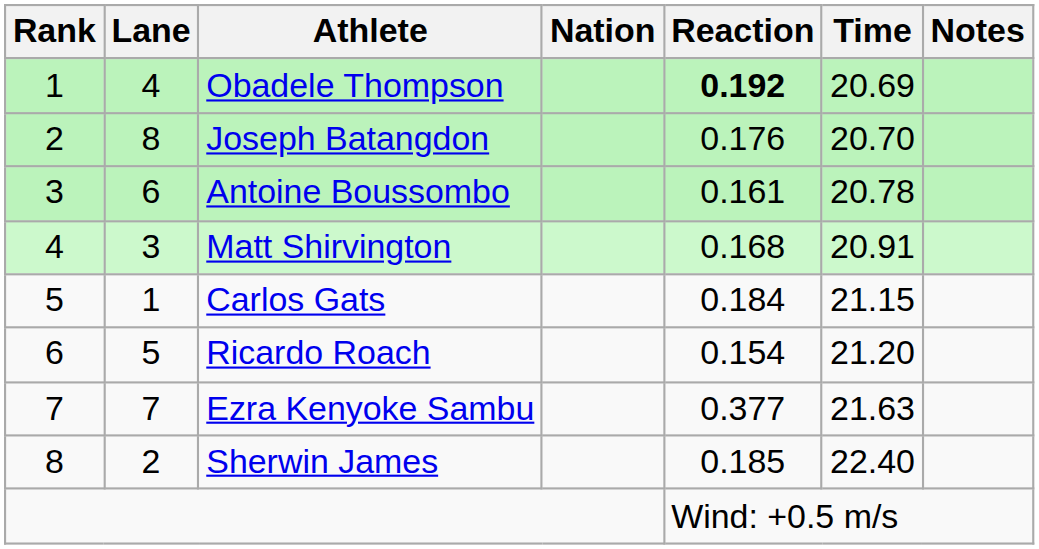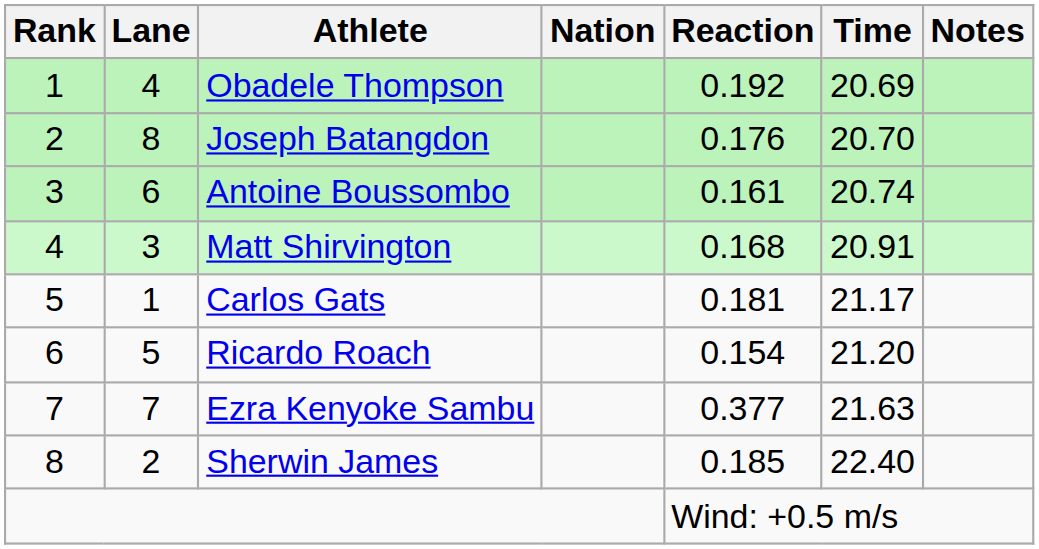 <table class="wikitable sortable" style="text-align:center">
 <tr>
 <th>Rank</th>
 <th>Lane</th>
 <th>Athlete</th>
 <th>Nation</th>
 <th>Reaction</th>
 <th>Time</th>
 <th>Notes</th>
 </tr>
 <tr bgcolor = "bbf3bb">
 <td>1</td>
 <td>4</td>
 <td align="left"><a href='#'>Obadele Thompson</a></td>
 <td align="left"></td>
-<td><strong>0.192</strong></td>
+<td>0.192</td>
 <td>20.69</td>
 <td></td>
 </tr>
 <tr bgcolor = "bbf3bb">
 <td>2</td>
 <td>8</td>
 <td align="left"><a href='#'>Joseph Batangdon</a></td>
 <td align="left"></td>
 <td>0.176</td>
 <td>20.70</td>
 <td></td>
 </tr>
 <tr bgcolor = "bbf3bb">
 <td>3</td>
 <td>6</td>
 <td align="left"><a href='#'>Antoine Boussombo</a></td>
 <td align="left"></td>
 <td>0.161</td>
-<td>20.78</td>
+<td>20.74</td>
 <td></td>
 </tr>
 <tr bgcolor = "ccf9cc">
 <td>4</td>
 <td>3</td>
 <td align="left"><a href='#'>Matt Shirvington</a></td>
 <td align="left"></td>
 <td>0.168</td>
 <td>20.91</td>
 <td></td>
 </tr>
 <tr>
 <td>5</td>
 <td>1</td>
 <td align="left"><a href='#'>Carlos Gats</a></td>
 <td align="left"></td>
-<td>0.184</td>
-<td>21.15</td>
+<td>0.181</td>
+<td>21.17</td>
 <td></td>
 </tr>
 <tr>
 <td>6</td>
 <td>5</td>
 <td align="left"><a href='#'>Ricardo Roach</a></td>
 <td align="left"></td>
 <td>0.154</td>
 <td>21.20</td>
 <td></td>
 </tr>
 <tr>
 <td>7</td>
 <td>7</td>
 <td align="left"><a href='#'>Ezra Kenyoke Sambu</a></td>
 <td align="left"></td>
 <td>0.377</td>
 <td>21.63</td>
 <td></td>
 </tr>
 <tr>
 <td>8</td>
 <td>2</td>
 <td align="left"><a href='#'>Sherwin James</a></td>
 <td align="left"></td>
 <td>0.185</td>
 <td>22.40</td>
 <td></td>
 </tr>
 <tr class="sortbottom">
 <td colspan=4></td>
 <td colspan="3" style="text-align:left;">Wind: +0.5 m/s</td>
 </tr>
 </table>
